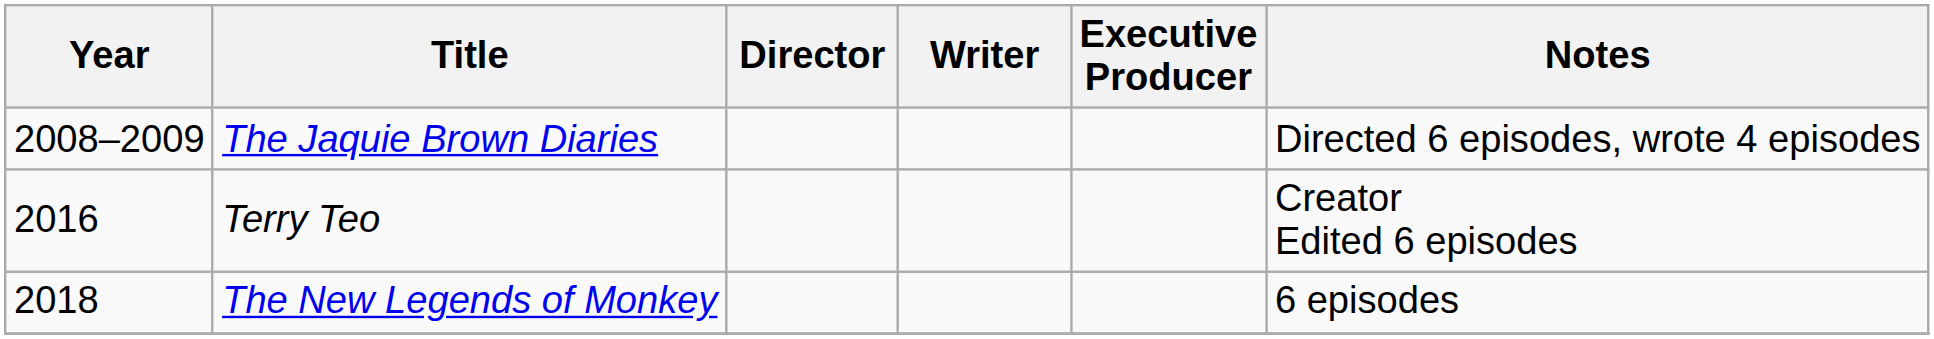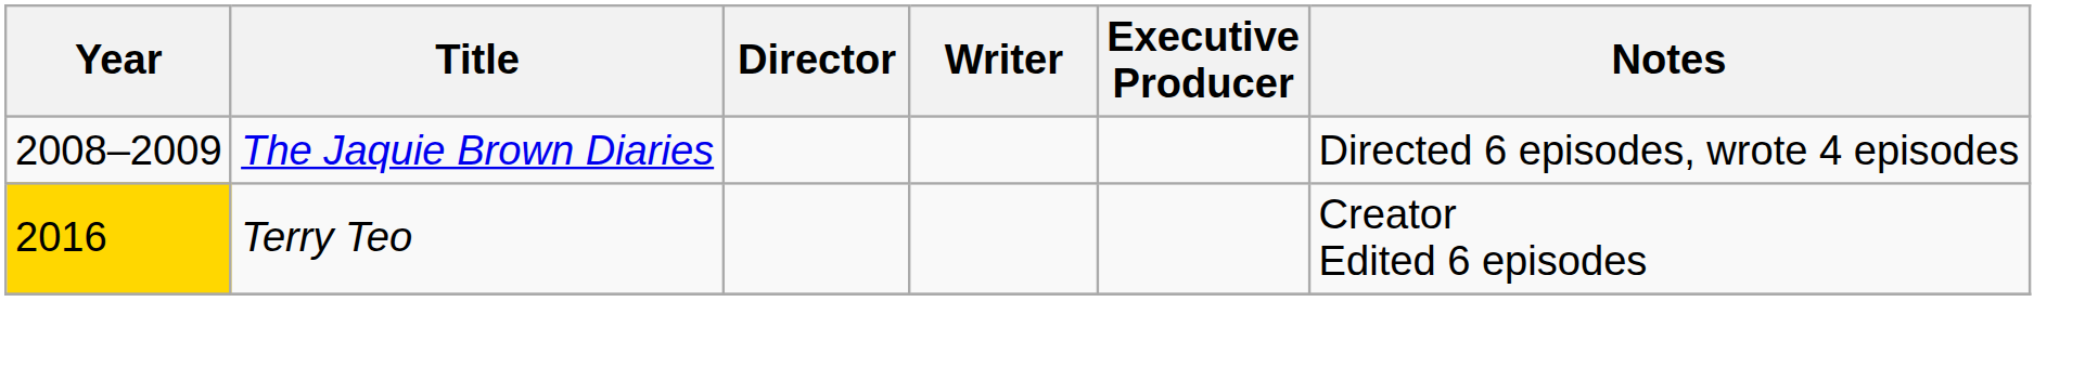 <table class="wikitable">
 <tr>
 <th>Year</th>
 <th>Title</th>
 <th width="65">Director</th>
 <th width="65">Writer</th>
 <th width="65">Executive Producer</th>
 <th>Notes</th>
 </tr>
 <tr>
 <td>2008–2009</td>
 <td><em><a href='#'>The Jaquie Brown Diaries</a></em></td>
 <td></td>
 <td></td>
 <td></td>
 <td>Directed 6 episodes, wrote 4 episodes</td>
 </tr>
 <tr>
-<td>2016</td>
+<td style="background: gold;">2016</td>
 <td><em>Terry Teo</em></td>
 <td></td>
 <td></td>
 <td></td>
 <td>Creator<br>Edited 6 episodes</td>
 </tr>
 <tr>
-<td>2018</td>
-<td><em><a href='#'>The New Legends of Monkey</a></em></td>
-<td></td>
-<td></td>
-<td></td>
-<td>6 episodes</td>
-</tr>
-<tr>
 </tr>
 </table>
